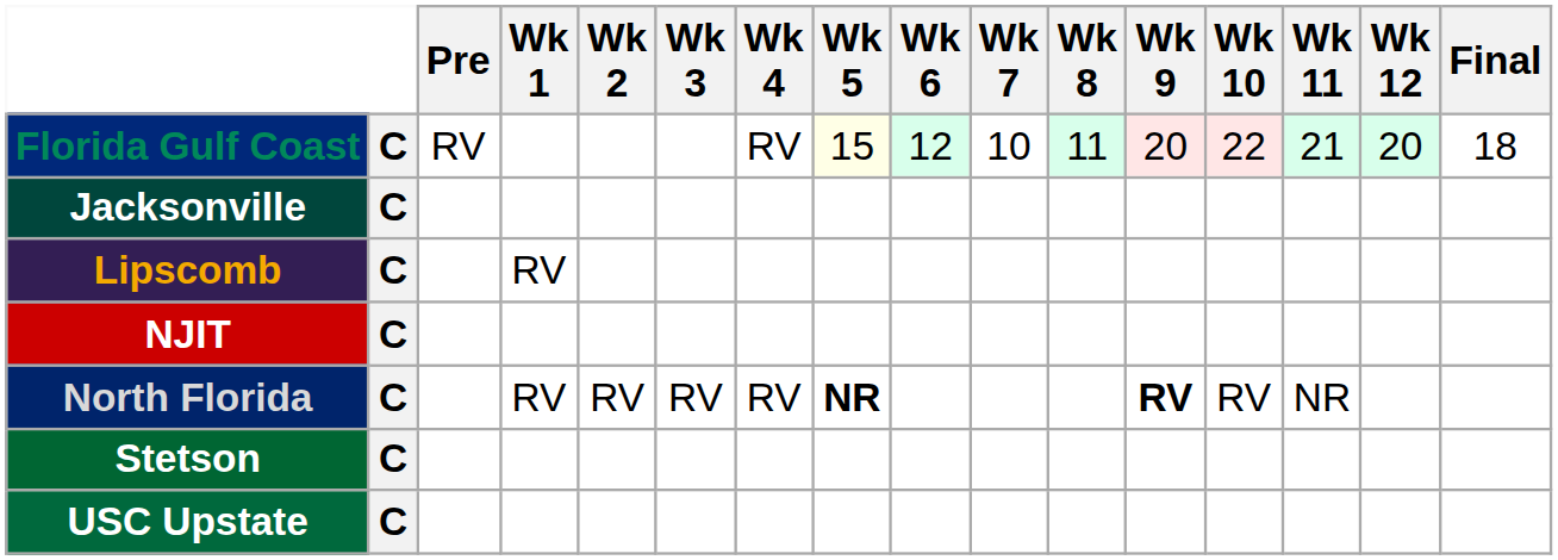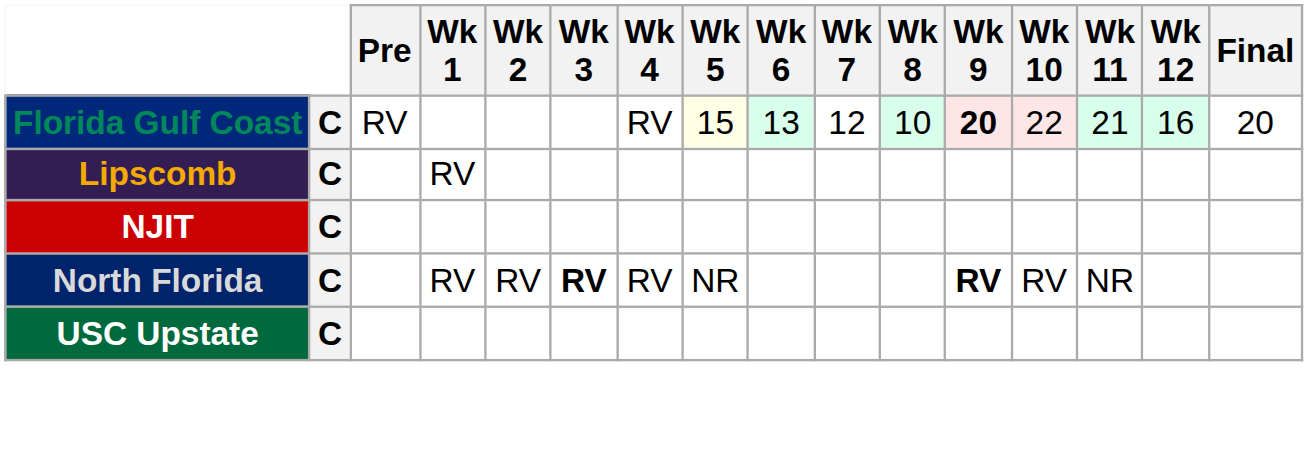 <table class="wikitable" style="white-space:nowrap;font-size:90%;">
 <tr>
 <th colspan=2 style="background:white; border-top-style:hidden; border-left-style:hidden;"> </th>
 <th>Pre</th>
 <th>Wk<br>1</th>
 <th>Wk<br>2</th>
 <th>Wk<br>3</th>
 <th>Wk<br>4</th>
 <th>Wk<br>5</th>
 <th>Wk<br>6</th>
 <th>Wk<br>7</th>
 <th>Wk<br>8</th>
 <th>Wk<br>9</th>
 <th>Wk<br>10</th>
 <th>Wk<br>11</th>
 <th>Wk<br>12</th>
 <th>Final</th>
 </tr>
 <tr style="text-align:center;">
 <th style="background:#00287A; color:#00885A;">Florida Gulf Coast</th>
 <th>C</th>
 <td style="background:#FFF;"> RV</td>
 <td style="background:#FFF;"></td>
 <td style="background:#FFF;"></td>
 <td style="background:#FFF;"></td>
 <td style="background:#FFF;"> RV</td>
 <td style="background:#FFFFE6;"> 15</td>
-<td style="background:#D8FFEB;"> 12</td>
-<td style="background:#FFF;"> 10</td>
-<td style="background:#D8FFEB;"> 11</td>
-<td style="background:#FFE6E6;"> 20</td>
+<td style="background:#D8FFEB;"> 13</td>
+<td style="background:#FFF;"> 12</td>
+<td style="background:#D8FFEB;"> 10</td>
+<td style="background:#FFE6E6;"><strong> 20</strong></td>
 <td style="background:#FFE6E6;"> 22</td>
 <td style="background:#D8FFEB;"> 21</td>
-<td style="background:#D8FFEB;"> 20</td>
-<td style="background:#FFF;"> 18</td>
-</tr>
-<tr style="text-align:center;">
-<th style="background:#00463c; color:#ffffff;">Jacksonville</th>
-<th>C</th>
-<td style="background:#FFF;"></td>
-<td style="background:#FFF;"></td>
-<td style="background:#FFF;"></td>
-<td style="background:#FFF;"></td>
-<td style="background:#FFF;"></td>
-<td style="background:#FFF;"></td>
-<td style="background:#FFF;"></td>
-<td style="background:#FFF;"></td>
-<td style="background:#FFF;"></td>
-<td style="background:#FFF;"></td>
-<td style="background:#FFF;"></td>
-<td style="background:#FFF;"></td>
-<td style="background:#FFF;"></td>
-<td style="background:#FFF;"></td>
+<td style="background:#D8FFEB;"> 16</td>
+<td style="background:#FFF;"> 20</td>
 </tr>
 <tr style="text-align:center;">
 <th style="background:#331E54; color:#F4AA00;">Lipscomb</th>
 <th>C</th>
 <td style="background:#FFF;"></td>
 <td style="background:#FFF;"> RV</td>
 <td style="background:#FFF;"></td>
 <td style="background:#FFF;"></td>
 <td style="background:#FFF;"></td>
 <td style="background:#FFF;"></td>
 <td style="background:#FFF;"></td>
 <td style="background:#FFF;"></td>
 <td style="background:#FFF;"></td>
 <td style="background:#FFF;"></td>
 <td style="background:#FFF;"></td>
 <td style="background:#FFF;"></td>
 <td style="background:#FFF;"></td>
 <td style="background:#FFF;"></td>
 </tr>
 <tr style="text-align:center;">
 <th style="background:#CC0000; color:#FFFFFF;">NJIT</th>
 <th>C</th>
 <td style="background:#FFF;"></td>
 <td style="background:#FFF;"></td>
 <td style="background:#FFF;"></td>
 <td style="background:#FFF;"></td>
 <td style="background:#FFF;"></td>
 <td style="background:#FFF;"></td>
 <td style="background:#FFF;"></td>
 <td style="background:#FFF;"></td>
 <td style="background:#FFF;"></td>
 <td style="background:#FFF;"></td>
 <td style="background:#FFF;"></td>
 <td style="background:#FFF;"></td>
 <td style="background:#FFF;"></td>
 <td style="background:#FFF;"></td>
 </tr>
 <tr style="text-align:center;">
 <th style="background:#00246B; color:#D9D9D9;">North Florida</th>
 <th>C</th>
 <td style="background:#FFF;"></td>
 <td style="background:#FFF;"> RV</td>
 <td style="background:#FFF;"> RV</td>
+<td style="background:#FFF;"><strong> RV</strong></td>
 <td style="background:#FFF;"> RV</td>
-<td style="background:#FFF;"> RV</td>
-<td style="background:#FFF;"><strong> NR</strong></td>
+<td style="background:#FFF;"> NR</td>
 <td style="background:#FFF;"></td>
 <td style="background:#FFF;"></td>
 <td style="background:#FFF;"></td>
 <td style="background:#FFF;"><strong> RV</strong></td>
 <td style="background:#FFF;"> RV</td>
 <td style="background:#FFF;"> NR</td>
-<td style="background:#FFF;"></td>
-<td style="background:#FFF;"></td>
-</tr>
-<tr style="text-align:center;">
-<th style="background:#006633; color:#FFFFFF;">Stetson</th>
-<th>C</th>
-<td style="background:#FFF;"></td>
-<td style="background:#FFF;"></td>
-<td style="background:#FFF;"></td>
-<td style="background:#FFF;"></td>
-<td style="background:#FFF;"></td>
-<td style="background:#FFF;"></td>
-<td style="background:#FFF;"></td>
-<td style="background:#FFF;"></td>
-<td style="background:#FFF;"></td>
-<td style="background:#FFF;"></td>
-<td style="background:#FFF;"></td>
-<td style="background:#FFF;"></td>
 <td style="background:#FFF;"></td>
 <td style="background:#FFF;"></td>
 </tr>
 <tr style="text-align:center;">
 <th style="background:#00693d; color:#FFFFFF;">USC Upstate</th>
 <th>C</th>
 <td style="background:#FFF;"></td>
 <td style="background:#FFF;"></td>
 <td style="background:#FFF;"></td>
 <td style="background:#FFF;"></td>
 <td style="background:#FFF;"></td>
 <td style="background:#FFF;"></td>
 <td style="background:#FFF;"></td>
 <td style="background:#FFF;"></td>
 <td style="background:#FFF;"></td>
 <td style="background:#FFF;"></td>
 <td style="background:#FFF;"></td>
 <td style="background:#FFF;"></td>
 <td style="background:#FFF;"></td>
 <td style="background:#FFF;"></td>
 </tr>
 </table>
